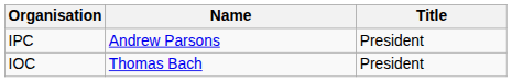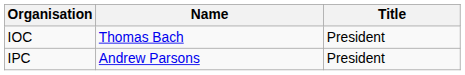 <table class="wikitable">
 <tr>
 <th scope="col" style="width:20%;">Organisation</th>
 <th scope="col">Name</th>
 <th scope="col">Title</th>
 </tr>
 <tr valign="top">
+<td>IOC</td>
+<td><a href='#'>Thomas Bach</a></td>
+<td>President</td>
+</tr>
+<tr valign="top">
 <td>IPC</td>
 <td><a href='#'>Andrew Parsons</a></td>
 <td>President</td>
 </tr>
-<tr valign="top">
-<td>IOC</td>
-<td><a href='#'>Thomas Bach</a></td>
-<td>President</td>
-</tr>
 </table>
